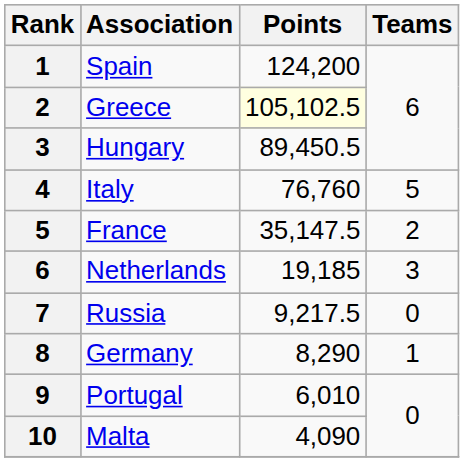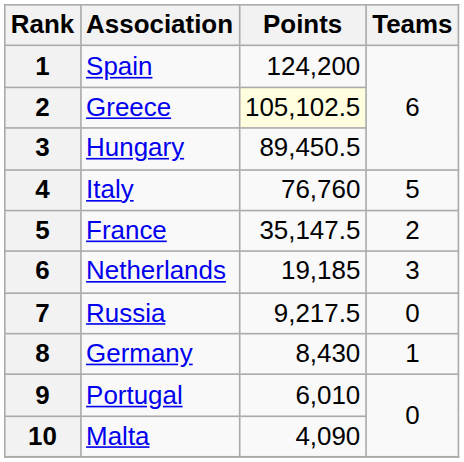 <table class="wikitable">
 <tr>
 <th>Rank</th>
 <th>Association</th>
 <th>Points</th>
 <th>Teams</th>
 </tr>
 <tr>
 <th>1</th>
 <td> <a href='#'>Spain</a></td>
 <td align=right>124,200</td>
 <td align=center rowspan=3>6</td>
 </tr>
 <tr>
 <th>2</th>
 <td> <a href='#'>Greece</a></td>
 <td align=right style="background: lightyellow;">105,102.5</td>
 </tr>
 <tr>
 <th>3</th>
 <td> <a href='#'>Hungary</a></td>
 <td align=right>89,450.5</td>
 </tr>
 <tr>
 <th>4</th>
 <td> <a href='#'>Italy</a></td>
 <td align=right>76,760</td>
 <td rowspan="1" align="center">5</td>
 </tr>
 <tr>
 <th>5</th>
 <td> <a href='#'>France</a></td>
 <td align=right>35,147.5</td>
 <td rowspan="1" align="center">2</td>
 </tr>
 <tr>
 <th>6</th>
 <td> <a href='#'>Netherlands</a></td>
 <td align="right">19,185</td>
 <td rowspan="1" align="center">3</td>
 </tr>
 <tr>
 <th>7</th>
 <td> <a href='#'>Russia</a></td>
 <td align="right">9,217.5</td>
 <td rowspan="1" align="center">0</td>
 </tr>
 <tr>
 <th>8</th>
 <td> <a href='#'>Germany</a></td>
-<td align="right">8,290</td>
+<td align="right">8,430</td>
 <td rowspan="1" align="center">1</td>
 </tr>
 <tr>
 <th>9</th>
 <td> <a href='#'>Portugal</a></td>
 <td align="right">6,010</td>
 <td rowspan="2" align="center">0</td>
 </tr>
 <tr>
 <th>10</th>
 <td> <a href='#'>Malta</a></td>
 <td align="right">4,090</td>
 </tr>
 <tr>
 </tr>
 </table>
